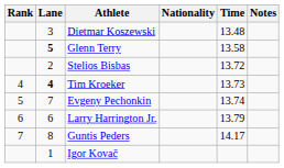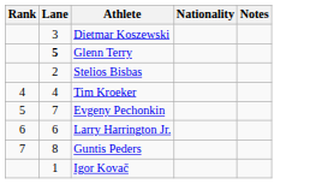 <table class="wikitable sortable" style="text-align:center">
 <tr>
 <th>Rank</th>
 <th>Lane</th>
 <th>Athlete</th>
 <th>Nationality</th>
-<th>Time</th>
 <th>Notes</th>
 </tr>
 <tr>
 <td></td>
 <td>3</td>
 <td align=left><a href='#'>Dietmar Koszewski</a></td>
 <td align=left></td>
-<td>13.48</td>
 <td></td>
 </tr>
 <tr>
 <td></td>
 <td><strong>5</strong></td>
 <td align=left><a href='#'>Glenn Terry</a></td>
 <td align=left></td>
-<td>13.58</td>
 <td></td>
 </tr>
 <tr>
 <td></td>
 <td>2</td>
 <td align=left><a href='#'>Stelios Bisbas</a></td>
 <td align=left></td>
-<td>13.72</td>
 <td></td>
 </tr>
 <tr>
 <td>4</td>
-<td><strong>4</strong></td>
+<td>4</td>
 <td align=left><a href='#'>Tim Kroeker</a></td>
 <td align=left></td>
-<td>13.73</td>
 <td></td>
 </tr>
 <tr>
 <td>5</td>
 <td>7</td>
 <td align=left><a href='#'>Evgeny Pechonkin</a></td>
 <td align=left></td>
-<td>13.74</td>
 <td></td>
 </tr>
 <tr>
 <td>6</td>
 <td>6</td>
 <td align=left><a href='#'>Larry Harrington Jr.</a></td>
 <td align=left></td>
-<td>13.79</td>
 <td></td>
 </tr>
 <tr>
 <td>7</td>
 <td>8</td>
 <td align=left><a href='#'>Guntis Peders</a></td>
 <td align=left></td>
-<td>14.17</td>
 <td></td>
 </tr>
 <tr>
 <td></td>
 <td>1</td>
 <td align=left><a href='#'>Igor Kovač</a></td>
 <td align=left></td>
 <td></td>
-<td></td>
 </tr>
 </table>
